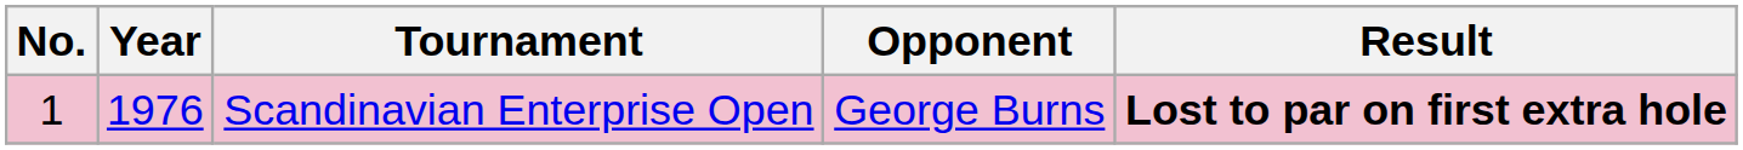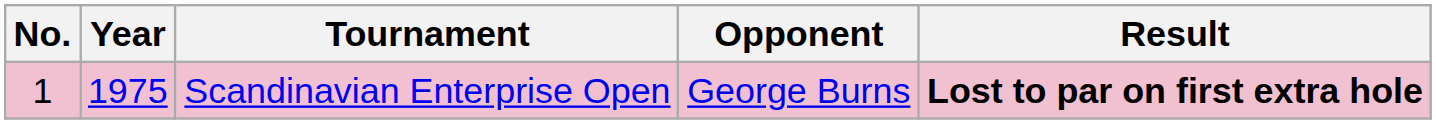 <table class="wikitable" style="font-size:95%;">
 <tr>
 <th>No.</th>
 <th>Year</th>
 <th>Tournament</th>
 <th>Opponent</th>
 <th>Result</th>
 </tr>
 <tr style="background:#F2C1D1;">
 <td align=center>1</td>
-<td><a href='#'>1976</a></td>
+<td><a href='#'>1975</a></td>
 <td><a href='#'>Scandinavian Enterprise Open</a></td>
 <td> <a href='#'>George Burns</a></td>
 <td><strong>Lost to par on first extra hole</strong></td>
 </tr>
 </table>
